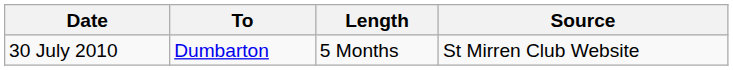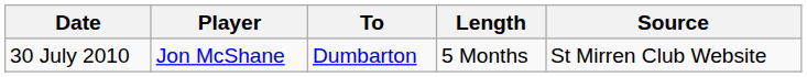 <table class="wikitable sortable" style="text-align:center; font-size:95%;width:65%; text-align:left">
 <tr>
 <th><strong>Date</strong></th>
+<th><strong>Player</strong></th>
 <th><strong>To</strong></th>
 <th><strong>Length</strong></th>
 <th><strong>Source</strong></th>
 </tr>
 <tr>
 <td>30 July 2010</td>
+<td><a href='#'>Jon McShane</a></td>
 <td><a href='#'>Dumbarton</a></td>
 <td>5 Months</td>
 <td>St Mirren Club Website</td>
 </tr>
 </table>
